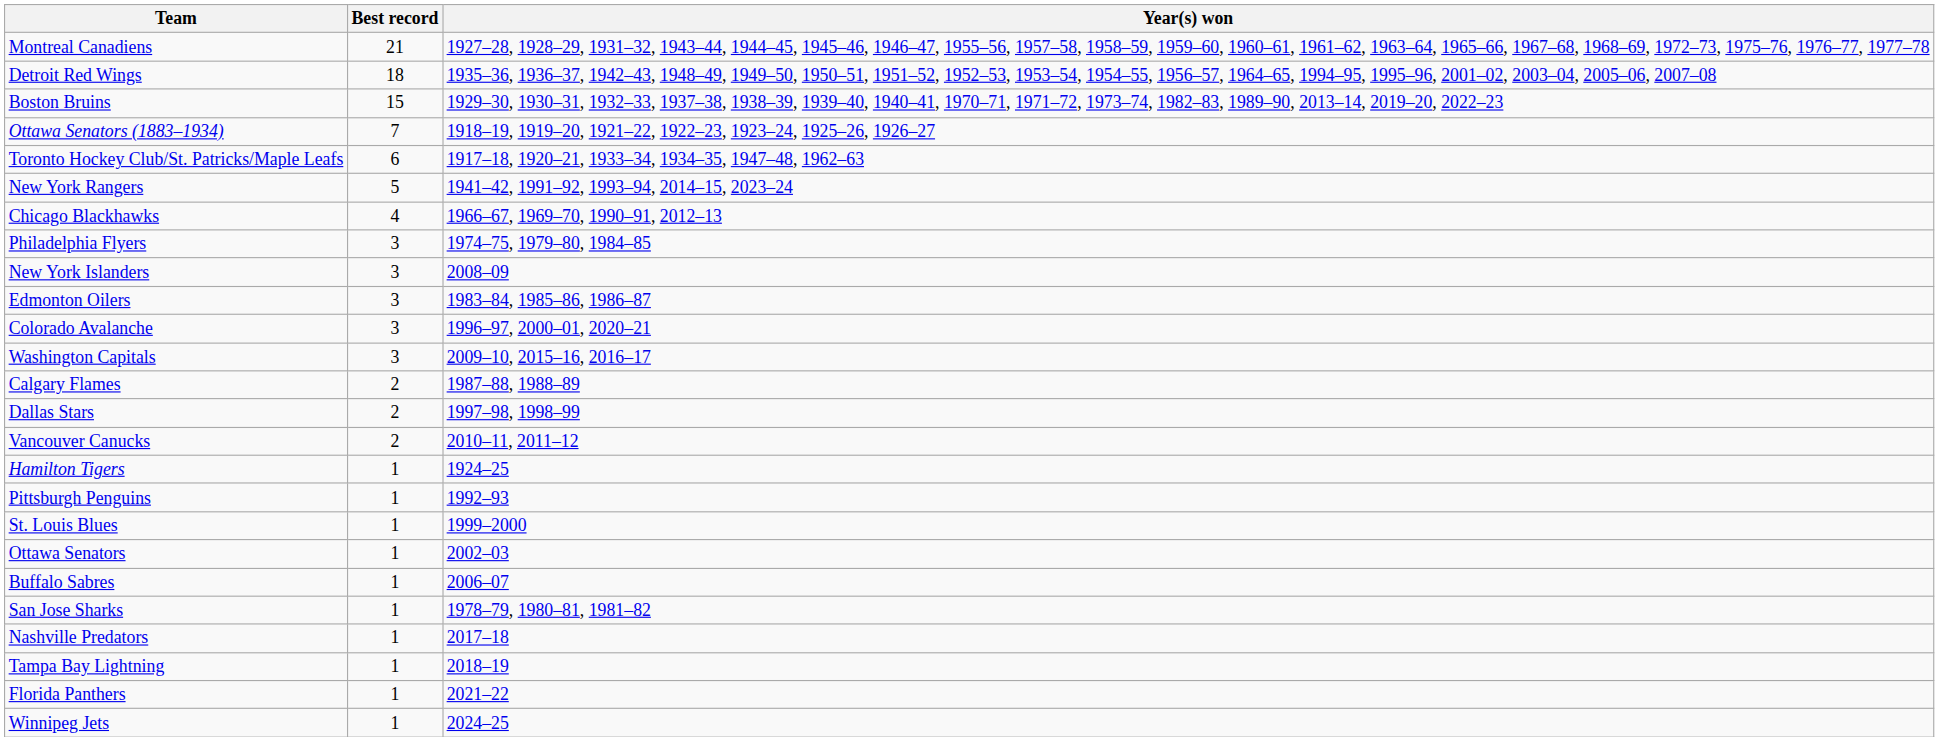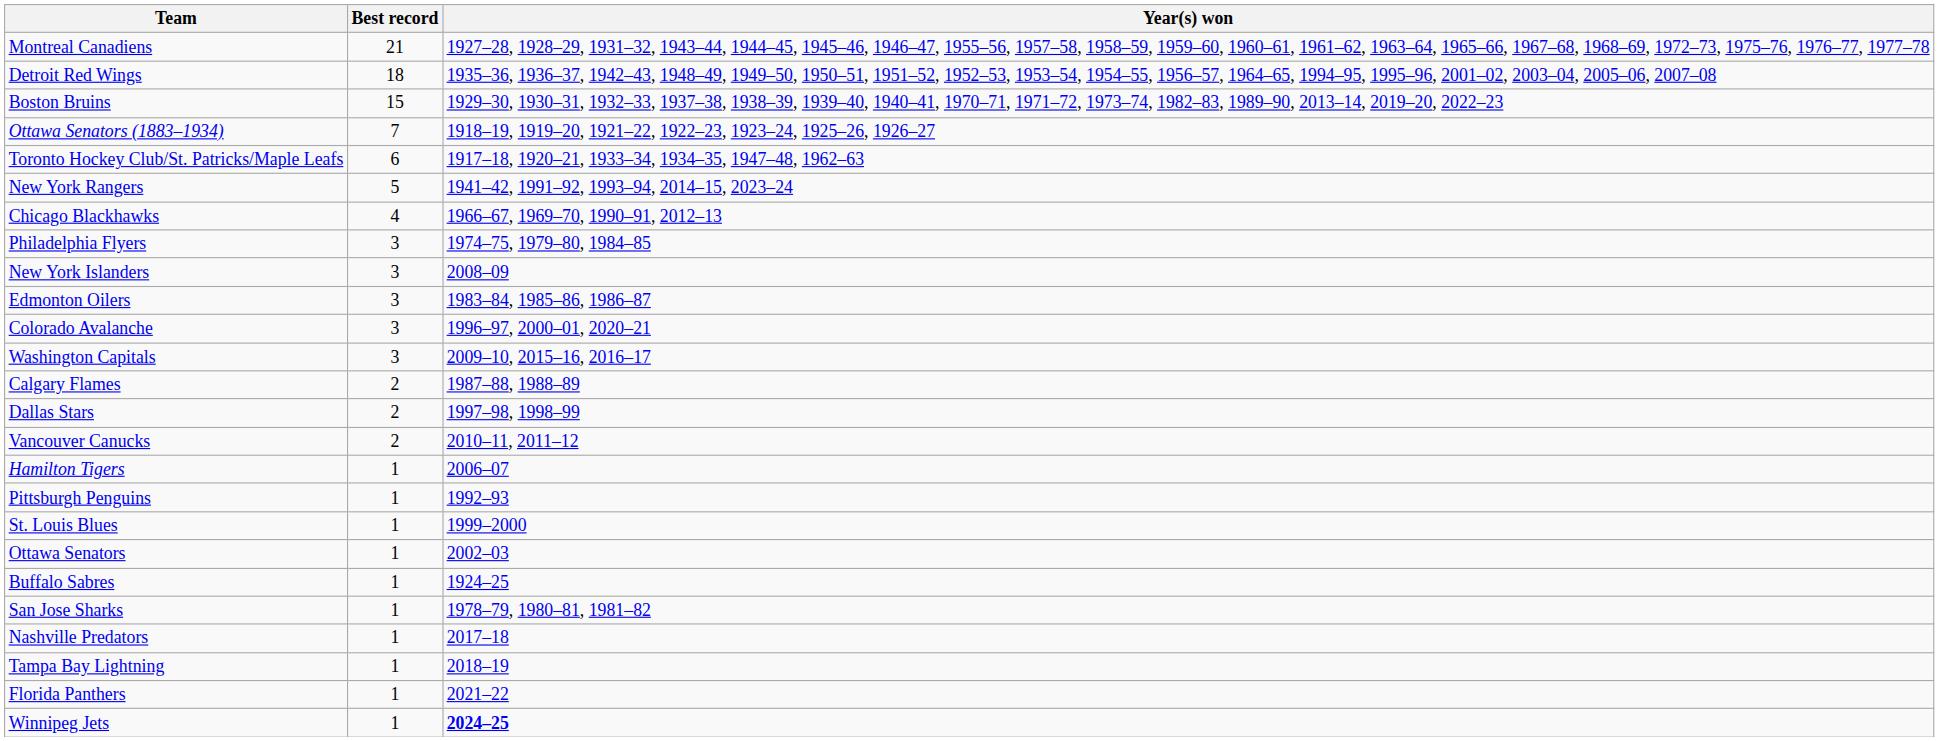 <table class="wikitable sortable">
 <tr>
 <th>Team</th>
 <th>Best record</th>
 <th>Year(s) won</th>
 </tr>
 <tr>
 <td><a href='#'>Montreal Canadiens</a></td>
 <td align=center>21</td>
 <td><a href='#'>1927–28</a>, <a href='#'>1928–29</a>, <a href='#'>1931–32</a>, <a href='#'>1943–44</a>, <a href='#'>1944–45</a>, <a href='#'>1945–46</a>, <a href='#'>1946–47</a>, <a href='#'>1955–56</a>, <a href='#'>1957–58</a>, <a href='#'>1958–59</a>, <a href='#'>1959–60</a>, <a href='#'>1960–61</a>, <a href='#'>1961–62</a>, <a href='#'>1963–64</a>, <a href='#'>1965–66</a>, <a href='#'>1967–68</a>, <a href='#'>1968–69</a>, <a href='#'>1972–73</a>, <a href='#'>1975–76</a>, <a href='#'>1976–77</a>, <a href='#'>1977–78</a></td>
 </tr>
 <tr>
 <td><a href='#'>Detroit Red Wings</a></td>
 <td align=center>18</td>
 <td><a href='#'>1935–36</a>, <a href='#'>1936–37</a>, <a href='#'>1942–43</a>, <a href='#'>1948–49</a>, <a href='#'>1949–50</a>, <a href='#'>1950–51</a>, <a href='#'>1951–52</a>, <a href='#'>1952–53</a>, <a href='#'>1953–54</a>, <a href='#'>1954–55</a>, <a href='#'>1956–57</a>, <a href='#'>1964–65</a>, <a href='#'>1994–95</a>, <a href='#'>1995–96</a>, <a href='#'>2001–02</a>, <a href='#'>2003–04</a>, <a href='#'>2005–06</a>, <a href='#'>2007–08</a></td>
 </tr>
 <tr>
 <td><a href='#'>Boston Bruins</a></td>
 <td align=center>15</td>
 <td><a href='#'>1929–30</a>, <a href='#'>1930–31</a>, <a href='#'>1932–33</a>, <a href='#'>1937–38</a>, <a href='#'>1938–39</a>, <a href='#'>1939–40</a>, <a href='#'>1940–41</a>, <a href='#'>1970–71</a>, <a href='#'>1971–72</a>, <a href='#'>1973–74</a>, <a href='#'>1982–83</a>, <a href='#'>1989–90</a>, <a href='#'>2013–14</a>, <a href='#'>2019–20</a>, <a href='#'>2022–23</a></td>
 </tr>
 <tr>
 <td><em><a href='#'>Ottawa Senators (1883–1934)</a></em></td>
 <td align=center>7</td>
 <td><a href='#'>1918–19</a>, <a href='#'>1919–20</a>, <a href='#'>1921–22</a>, <a href='#'>1922–23</a>, <a href='#'>1923–24</a>, <a href='#'>1925–26</a>, <a href='#'>1926–27</a></td>
 </tr>
 <tr>
 <td><a href='#'>Toronto Hockey Club/St. Patricks/Maple Leafs</a></td>
 <td align=center>6</td>
 <td><a href='#'>1917–18</a>, <a href='#'>1920–21</a>, <a href='#'>1933–34</a>, <a href='#'>1934–35</a>, <a href='#'>1947–48</a>, <a href='#'>1962–63</a></td>
 </tr>
 <tr>
 <td><a href='#'>New York Rangers</a></td>
 <td align=center>5</td>
 <td><a href='#'>1941–42</a>, <a href='#'>1991–92</a>, <a href='#'>1993–94</a>, <a href='#'>2014–15</a>, <a href='#'>2023–24</a></td>
 </tr>
 <tr>
 <td><a href='#'>Chicago Blackhawks</a></td>
 <td align=center>4</td>
 <td><a href='#'>1966–67</a>, <a href='#'>1969–70</a>, <a href='#'>1990–91</a>, <a href='#'>2012–13</a></td>
 </tr>
 <tr>
 <td><a href='#'>Philadelphia Flyers</a></td>
 <td align=center>3</td>
 <td><a href='#'>1974–75</a>, <a href='#'>1979–80</a>, <a href='#'>1984–85</a></td>
 </tr>
 <tr>
 <td><a href='#'>New York Islanders</a></td>
 <td align=center>3</td>
 <td><a href='#'>2008–09</a></td>
 </tr>
 <tr>
 <td><a href='#'>Edmonton Oilers</a></td>
 <td align=center>3</td>
 <td><a href='#'>1983–84</a>, <a href='#'>1985–86</a>, <a href='#'>1986–87</a></td>
 </tr>
 <tr>
 <td><a href='#'>Colorado Avalanche</a></td>
 <td align=center>3</td>
 <td><a href='#'>1996–97</a>, <a href='#'>2000–01</a>, <a href='#'>2020–21</a></td>
 </tr>
 <tr>
 <td><a href='#'>Washington Capitals</a></td>
 <td align=center>3</td>
 <td><a href='#'>2009–10</a>, <a href='#'>2015–16</a>, <a href='#'>2016–17</a></td>
 </tr>
 <tr>
 <td><a href='#'>Calgary Flames</a></td>
 <td align=center>2</td>
 <td><a href='#'>1987–88</a>, <a href='#'>1988–89</a></td>
 </tr>
 <tr>
 <td><a href='#'>Dallas Stars</a></td>
 <td align=center>2</td>
 <td><a href='#'>1997–98</a>, <a href='#'>1998–99</a></td>
 </tr>
 <tr>
 <td><a href='#'>Vancouver Canucks</a></td>
 <td align=center>2</td>
 <td><a href='#'>2010–11</a>, <a href='#'>2011–12</a></td>
 </tr>
 <tr>
 <td><em><a href='#'>Hamilton Tigers</a></em></td>
 <td align=center>1</td>
-<td><a href='#'>1924–25</a></td>
+<td><a href='#'>2006–07</a></td>
 </tr>
 <tr>
 <td><a href='#'>Pittsburgh Penguins</a></td>
 <td align=center>1</td>
 <td><a href='#'>1992–93</a></td>
 </tr>
 <tr>
 <td><a href='#'>St. Louis Blues</a></td>
 <td align=center>1</td>
 <td><a href='#'>1999–2000</a></td>
 </tr>
 <tr>
 <td><a href='#'>Ottawa Senators</a></td>
 <td align=center>1</td>
 <td><a href='#'>2002–03</a></td>
 </tr>
 <tr>
 <td><a href='#'>Buffalo Sabres</a></td>
 <td align=center>1</td>
-<td><a href='#'>2006–07</a></td>
+<td><a href='#'>1924–25</a></td>
 </tr>
 <tr>
 <td><a href='#'>San Jose Sharks</a></td>
 <td align=center>1</td>
 <td><a href='#'>1978–79</a>, <a href='#'>1980–81</a>, <a href='#'>1981–82</a></td>
 </tr>
 <tr>
 <td><a href='#'>Nashville Predators</a></td>
 <td align=center>1</td>
 <td><a href='#'>2017–18</a></td>
 </tr>
 <tr>
 <td><a href='#'>Tampa Bay Lightning</a></td>
 <td align=center>1</td>
 <td><a href='#'>2018–19</a></td>
 </tr>
 <tr>
 <td><a href='#'>Florida Panthers</a></td>
 <td align=center>1</td>
 <td><a href='#'>2021–22</a></td>
 </tr>
 <tr>
 <td><a href='#'>Winnipeg Jets</a></td>
 <td align=center>1</td>
-<td><a href='#'>2024–25</a></td>
+<td><strong><a href='#'>2024–25</a></strong></td>
 </tr>
 </table>
